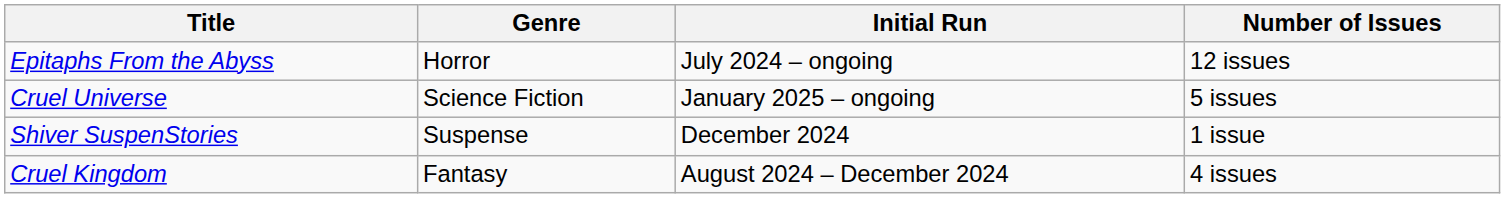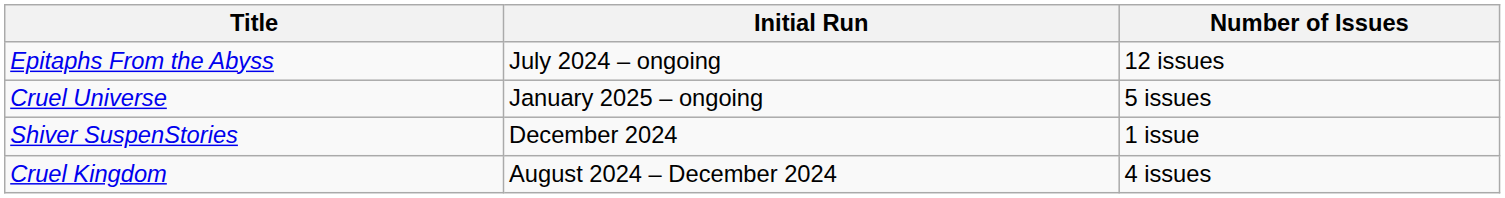 <table class="wikitable" style="width:80%;">
 <tr>
 <th>Title</th>
-<th>Genre</th>
 <th>Initial Run</th>
 <th>Number of Issues</th>
 </tr>
 <tr>
 <td><em><a href='#'>Epitaphs From the Abyss</a></em></td>
-<td>Horror</td>
 <td>July 2024 – ongoing</td>
 <td>12 issues</td>
 </tr>
 <tr>
 <td><em><a href='#'>Cruel Universe</a></em></td>
-<td>Science Fiction</td>
 <td>January 2025 – ongoing</td>
 <td>5 issues</td>
 </tr>
 <tr>
 <td><em><a href='#'>Shiver SuspenStories</a></em></td>
-<td>Suspense</td>
 <td>December 2024</td>
 <td>1 issue</td>
 </tr>
 <tr>
 <td><em><a href='#'>Cruel Kingdom</a></em></td>
-<td>Fantasy</td>
 <td>August 2024 – December 2024</td>
 <td>4 issues</td>
 </tr>
 </table>
